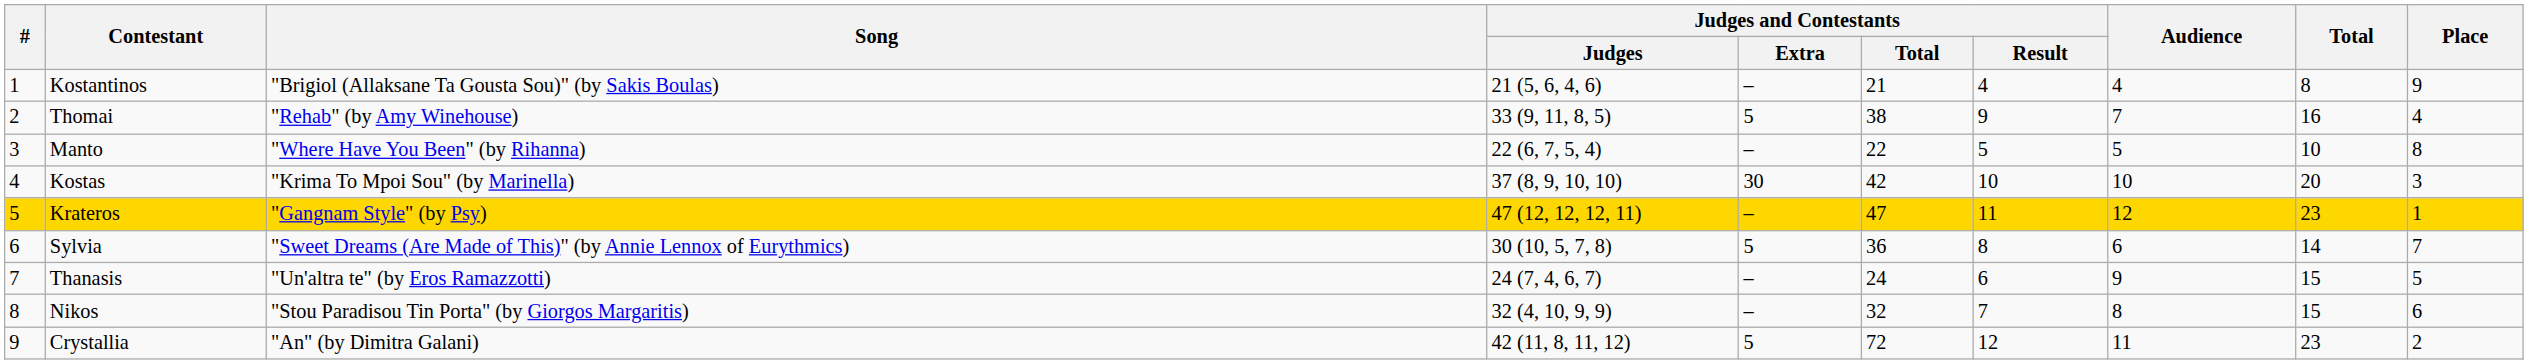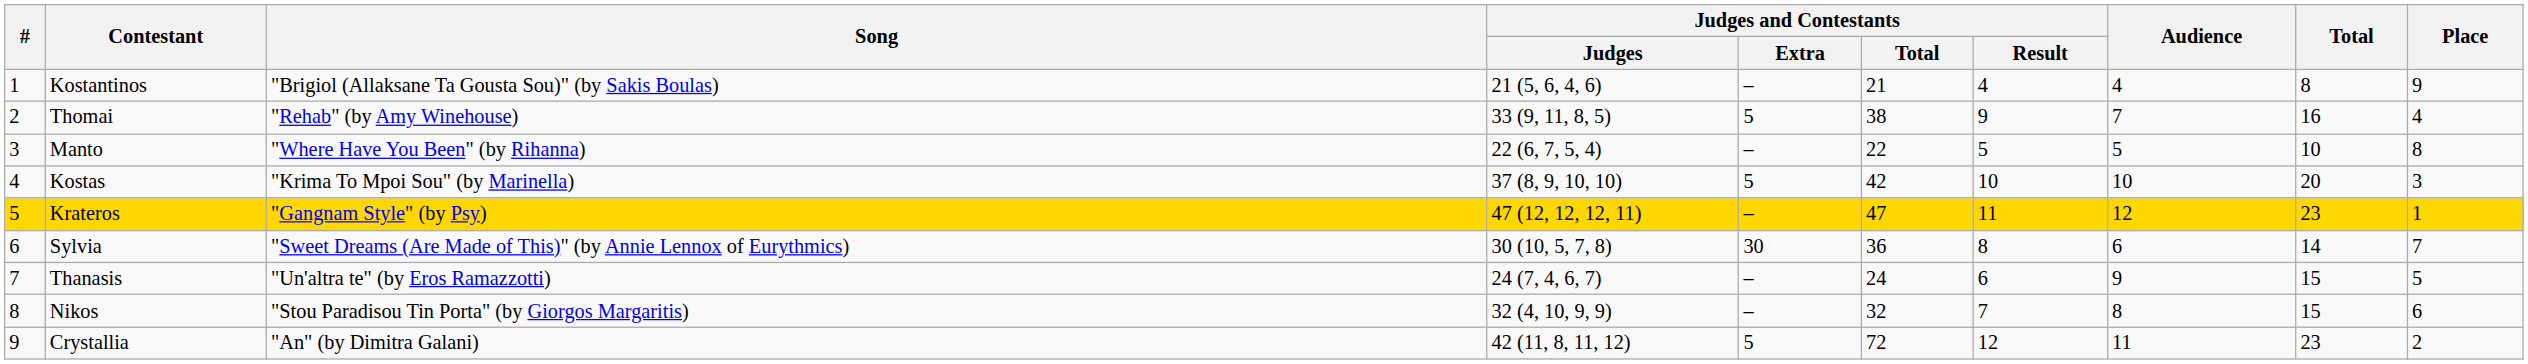 <table class="sortable wikitable" width="100%">
 <tr>
 <th rowspan="2">#</th>
 <th rowspan="2">Contestant</th>
 <th rowspan="2">Song</th>
 <th colspan="4">Judges and Contestants</th>
 <th rowspan="2">Audience</th>
 <th rowspan="2">Total</th>
 <th rowspan="2">Place</th>
 </tr>
 <tr>
 <th width=10%>Judges</th>
 <th>Extra</th>
 <th>Total</th>
 <th>Result</th>
 </tr>
 <tr>
 <td>1</td>
 <td>Kostantinos</td>
 <td>"Brigiol (Allaksane Ta Gousta Sou)" (by <a href='#'>Sakis Boulas</a>)</td>
 <td>21 (5, 6, 4, 6)</td>
 <td>–</td>
 <td>21</td>
 <td>4</td>
 <td>4</td>
 <td>8</td>
 <td>9</td>
 </tr>
 <tr>
 <td>2</td>
 <td>Thomai</td>
 <td>"<a href='#'>Rehab</a>" (by <a href='#'>Amy Winehouse</a>)</td>
 <td>33 (9, 11, 8, 5)</td>
 <td>5</td>
 <td>38</td>
 <td>9</td>
 <td>7</td>
 <td>16</td>
 <td>4</td>
 </tr>
 <tr>
 <td>3</td>
 <td>Manto</td>
 <td>"<a href='#'>Where Have You Been</a>" (by <a href='#'>Rihanna</a>)</td>
 <td>22 (6, 7, 5, 4)</td>
 <td>–</td>
 <td>22</td>
 <td>5</td>
 <td>5</td>
 <td>10</td>
 <td>8</td>
 </tr>
 <tr>
 <td>4</td>
 <td>Kostas</td>
 <td>"Krima To Mpoi Sou" (by <a href='#'>Marinella</a>)</td>
 <td>37 (8, 9, 10, 10)</td>
-<td>30</td>
+<td>5</td>
 <td>42</td>
 <td>10</td>
 <td>10</td>
 <td>20</td>
 <td>3</td>
 </tr>
 <tr bgcolor="gold">
 <td>5</td>
 <td>Krateros</td>
 <td>"<a href='#'>Gangnam Style</a>" (by <a href='#'>Psy</a>)</td>
 <td>47 (12, 12, 12, 11)</td>
 <td>–</td>
 <td>47</td>
 <td>11</td>
 <td>12</td>
 <td>23</td>
 <td>1</td>
 </tr>
 <tr>
 <td>6</td>
 <td>Sylvia</td>
 <td>"<a href='#'>Sweet Dreams (Are Made of This)</a>" (by <a href='#'>Annie Lennox</a> of <a href='#'>Eurythmics</a>)</td>
 <td>30 (10, 5, 7, 8)</td>
-<td>5</td>
+<td>30</td>
 <td>36</td>
 <td>8</td>
 <td>6</td>
 <td>14</td>
 <td>7</td>
 </tr>
 <tr>
 <td>7</td>
 <td>Thanasis</td>
 <td>"Un'altra te" (by <a href='#'>Eros Ramazzotti</a>)</td>
 <td>24 (7, 4, 6, 7)</td>
 <td>–</td>
 <td>24</td>
 <td>6</td>
 <td>9</td>
 <td>15</td>
 <td>5</td>
 </tr>
 <tr>
 <td>8</td>
 <td>Nikos</td>
 <td>"Stou Paradisou Tin Porta" (by <a href='#'>Giorgos Margaritis</a>)</td>
 <td>32 (4, 10, 9, 9)</td>
 <td>–</td>
 <td>32</td>
 <td>7</td>
 <td>8</td>
 <td>15</td>
 <td>6</td>
 </tr>
 <tr>
 <td>9</td>
 <td>Crystallia</td>
 <td>"An" (by Dimitra Galani)</td>
 <td>42 (11, 8, 11, 12)</td>
 <td>5</td>
 <td>72</td>
 <td>12</td>
 <td>11</td>
 <td>23</td>
 <td>2</td>
 </tr>
 </table>
